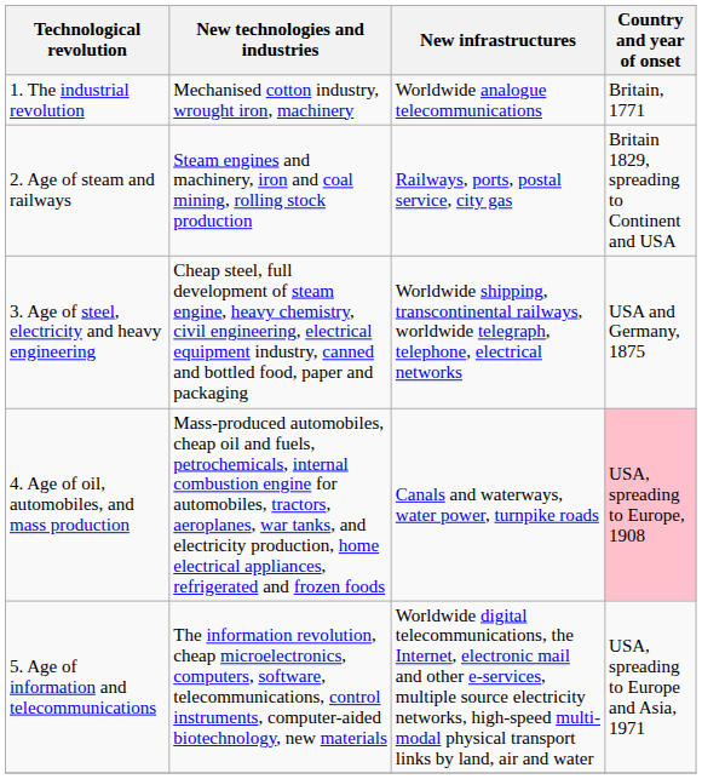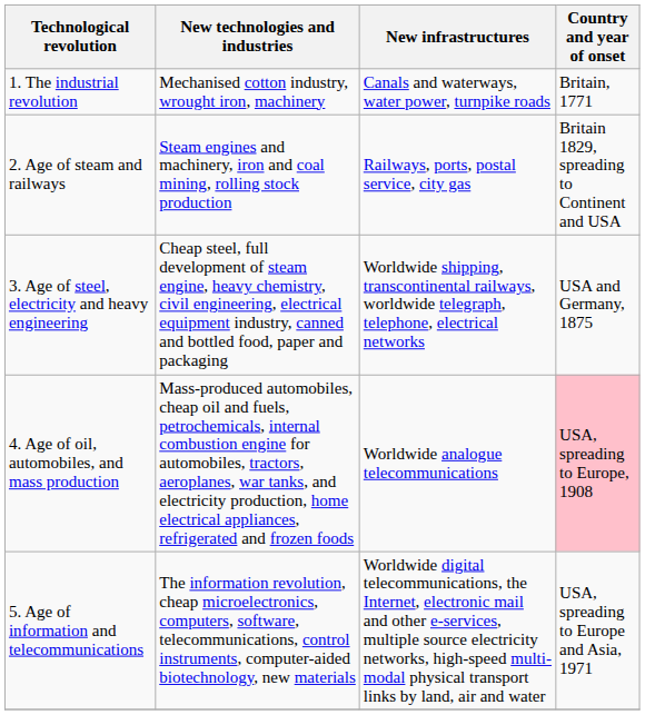 <table class="wikitable">
 <tr>
 <th>Technological revolution</th>
 <th>New technologies and industries</th>
 <th>New infrastructures</th>
 <th>Country and year of onset</th>
 </tr>
 <tr>
 <td>1. The <a href='#'>industrial revolution</a></td>
 <td>Mechanised <a href='#'>cotton</a> industry, <a href='#'>wrought iron</a>, <a href='#'>machinery</a></td>
-<td>Worldwide <a href='#'>analogue</a> <a href='#'>telecommunications</a></td>
+<td><a href='#'>Canals</a> and waterways, <a href='#'>water power</a>, <a href='#'>turnpike roads</a></td>
 <td>Britain, 1771</td>
 </tr>
 <tr>
 <td>2. Age of steam and railways</td>
 <td><a href='#'>Steam engines</a> and machinery, <a href='#'>iron</a> and <a href='#'>coal mining</a>, <a href='#'>rolling stock production</a></td>
 <td><a href='#'>Railways</a>, <a href='#'>ports</a>, <a href='#'>postal service</a>, <a href='#'>city gas</a></td>
 <td>Britain 1829, spreading to Continent and USA</td>
 </tr>
 <tr>
 <td>3. Age of <a href='#'>steel</a>, <a href='#'>electricity</a> and heavy <a href='#'>engineering</a></td>
 <td>Cheap steel, full development of <a href='#'>steam engine</a>, <a href='#'>heavy chemistry</a>, <a href='#'>civil engineering</a>, <a href='#'>electrical equipment</a> industry, <a href='#'>canned</a> and bottled food, paper and packaging</td>
 <td>Worldwide <a href='#'>shipping</a>, <a href='#'>transcontinental railways</a>, worldwide <a href='#'>telegraph</a>, <a href='#'>telephone</a>, <a href='#'>electrical networks</a></td>
 <td>USA and Germany, 1875</td>
 </tr>
 <tr>
 <td>4. Age of oil, automobiles, and <a href='#'>mass production</a></td>
 <td>Mass-produced automobiles, cheap oil and fuels, <a href='#'>petrochemicals</a>, <a href='#'>internal combustion engine</a> for automobiles, <a href='#'>tractors</a>, <a href='#'>aeroplanes</a>, <a href='#'>war tanks</a>, and electricity production, <a href='#'>home electrical appliances</a>, <a href='#'>refrigerated</a> and <a href='#'>frozen foods</a></td>
-<td><a href='#'>Canals</a> and waterways, <a href='#'>water power</a>, <a href='#'>turnpike roads</a></td>
+<td>Worldwide <a href='#'>analogue</a> <a href='#'>telecommunications</a></td>
 <td style="background: pink;">USA, spreading to Europe, 1908</td>
 </tr>
 <tr>
 <td>5. Age of <a href='#'>information</a> and <a href='#'>telecommunications</a></td>
 <td>The <a href='#'>information revolution</a>, cheap <a href='#'>microelectronics</a>, <a href='#'>computers</a>, <a href='#'>software</a>, telecommunications, <a href='#'>control instruments</a>, computer-aided <a href='#'>biotechnology</a>, new <a href='#'>materials</a></td>
 <td>Worldwide <a href='#'>digital</a> telecommunications, the <a href='#'>Internet</a>, <a href='#'>electronic mail</a> and other <a href='#'>e-services</a>, multiple source electricity networks, high-speed <a href='#'>multi-modal</a> physical transport links by land, air and water</td>
 <td>USA, spreading to Europe and Asia, 1971</td>
 </tr>
 <tr>
 </tr>
 </table>
